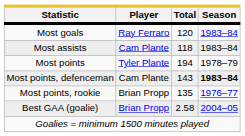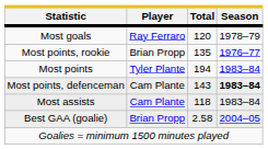 <table class="wikitable" style="float:left; text-align: center; margin-right:1em;">
 <tr style="border-top:#E7C02A 5px solid; border-bottom:#000000 5px solid;">
 <th>Statistic</th>
 <th>Player</th>
 <th>Total</th>
 <th>Season</th>
 </tr>
 <tr>
 <td>Most goals</td>
 <td><a href='#'>Ray Ferraro</a></td>
 <td>120</td>
-<td><a href='#'>1983–84</a></td>
+<td>1978–79</td>
 </tr>
-<tr align="center" bgcolor="#eeeeee">
-<td>Most assists</td>
-<td><a href='#'>Cam Plante</a></td>
-<td>118</td>
-<td>1983–84</td>
+<tr>
+<td>Most points, rookie</td>
+<td>Brian Propp</td>
+<td>135</td>
+<td><a href='#'>1976–77</a></td>
 </tr>
 <tr>
 <td>Most points</td>
 <td><a href='#'>Tyler Plante</a></td>
 <td>194</td>
-<td>1978–79</td>
+<td><a href='#'>1983–84</a></td>
 </tr>
 <tr align="center" bgcolor="#eeeeee">
 <td>Most points, defenceman</td>
 <td>Cam Plante</td>
 <td>143</td>
 <td><strong>1983–84</strong></td>
 </tr>
-<tr>
-<td>Most points, rookie</td>
-<td>Brian Propp</td>
-<td>135</td>
-<td><a href='#'>1976–77</a></td>
+<tr align="center" bgcolor="#eeeeee">
+<td>Most assists</td>
+<td><a href='#'>Cam Plante</a></td>
+<td>118</td>
+<td>1983–84</td>
 </tr>
 <tr align="center" bgcolor="#eeeeee">
 <td>Best GAA (goalie)</td>
 <td><a href='#'>Brian Propp</a></td>
 <td>2.58</td>
 <td><a href='#'>2004–05</a></td>
 </tr>
 <tr>
 <td colspan=4 style="border-bottom:1px #aaaaaa solid;"><em>Goalies = minimum 1500 minutes played</em></td>
 </tr>
 </table>
